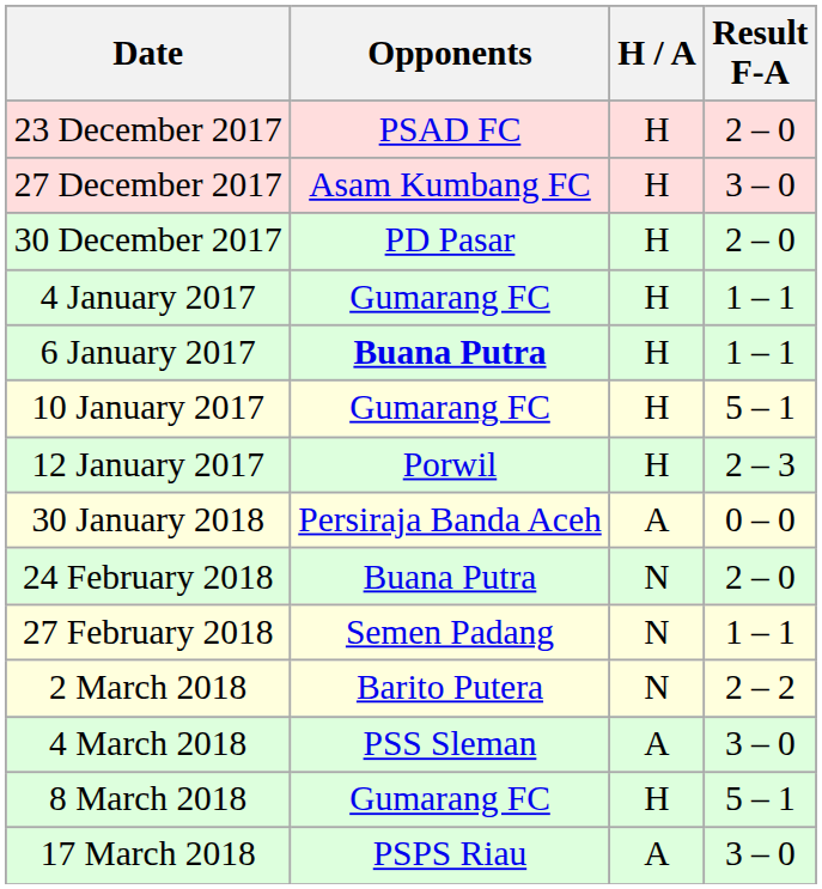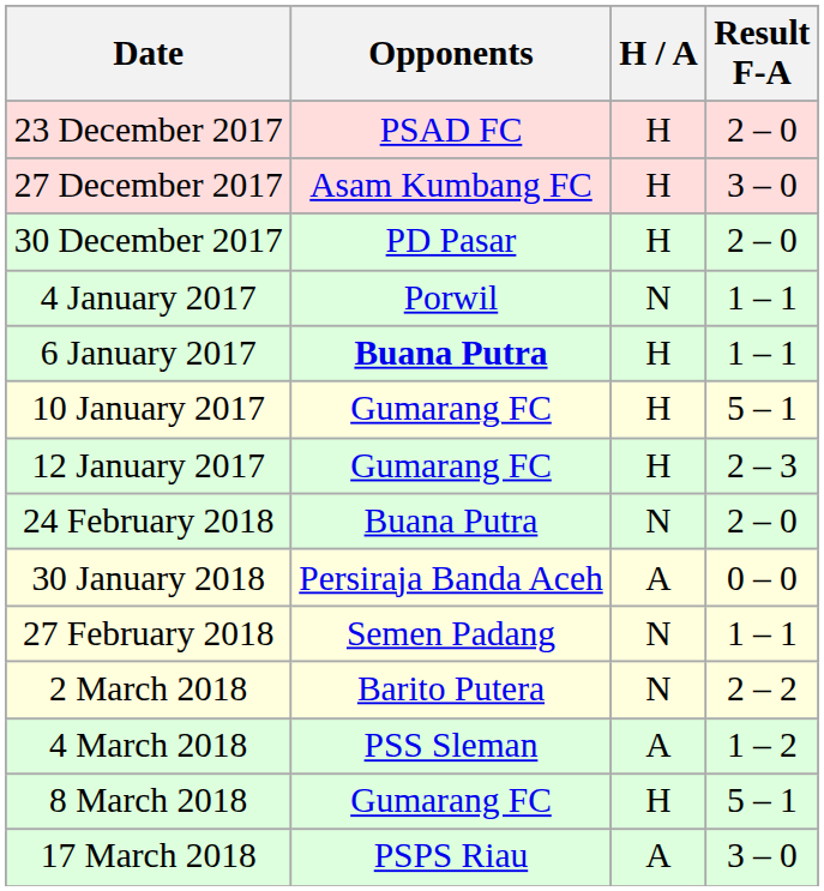 <table class="wikitable" style="text-align:center">
 <tr>
 <th>Date</th>
 <th>Opponents</th>
 <th>H / A</th>
 <th>Result<br>F-A</th>
 </tr>
 <tr bgcolor="#ffdddd">
 <td>23 December 2017</td>
 <td><a href='#'>PSAD FC</a></td>
 <td>H</td>
 <td>2 – 0</td>
 </tr>
 <tr bgcolor="#ffdddd">
 <td>27 December 2017</td>
 <td><a href='#'>Asam Kumbang FC</a></td>
 <td>H</td>
 <td>3 – 0</td>
 </tr>
 <tr bgcolor="#ddffdd">
 <td>30 December 2017</td>
 <td><a href='#'>PD Pasar</a></td>
 <td>H</td>
 <td>2 – 0</td>
 </tr>
 <tr bgcolor="#ddffdd">
 <td>4 January 2017</td>
-<td><a href='#'>Gumarang FC</a></td>
-<td>H</td>
+<td><a href='#'>Porwil</a></td>
+<td>N</td>
 <td>1 – 1</td>
 </tr>
 <tr bgcolor="#ddffdd">
 <td>6 January 2017</td>
 <td><strong><a href='#'>Buana Putra</a></strong></td>
 <td>H</td>
 <td>1 – 1</td>
 </tr>
 <tr bgcolor="#ffffdd">
 <td>10 January 2017</td>
 <td><a href='#'>Gumarang FC</a></td>
 <td>H</td>
 <td>5 – 1</td>
 </tr>
 <tr bgcolor="#ddffdd">
 <td>12 January 2017</td>
-<td><a href='#'>Porwil</a></td>
+<td><a href='#'>Gumarang FC</a></td>
 <td>H</td>
 <td>2 – 3</td>
+</tr>
+<tr bgcolor="#ddffdd">
+<td>24 February 2018</td>
+<td><a href='#'>Buana Putra</a></td>
+<td>N</td>
+<td>2 – 0</td>
 </tr>
 <tr bgcolor="#ffffdd">
 <td>30 January 2018</td>
 <td><a href='#'>Persiraja Banda Aceh</a></td>
 <td>A</td>
 <td>0 – 0</td>
-</tr>
-<tr bgcolor="#ddffdd">
-<td>24 February 2018</td>
-<td><a href='#'>Buana Putra</a></td>
-<td>N</td>
-<td>2 – 0</td>
 </tr>
 <tr bgcolor="#ffffdd">
 <td>27 February 2018</td>
 <td><a href='#'>Semen Padang</a></td>
 <td>N</td>
 <td>1 – 1</td>
 </tr>
 <tr bgcolor="#ffffdd">
 <td>2 March 2018</td>
 <td><a href='#'>Barito Putera</a></td>
 <td>N</td>
 <td>2 – 2</td>
 </tr>
 <tr bgcolor="#ddffdd">
 <td>4 March 2018</td>
 <td><a href='#'>PSS Sleman</a></td>
 <td>A</td>
-<td>3 – 0</td>
+<td>1 – 2</td>
 </tr>
 <tr bgcolor="#ddffdd">
 <td>8 March 2018</td>
 <td><a href='#'>Gumarang FC</a></td>
 <td>H</td>
 <td>5 – 1</td>
 </tr>
 <tr bgcolor="#ddffdd">
 <td>17 March 2018</td>
 <td><a href='#'>PSPS Riau</a></td>
 <td>A</td>
 <td>3 – 0</td>
 </tr>
 </table>
